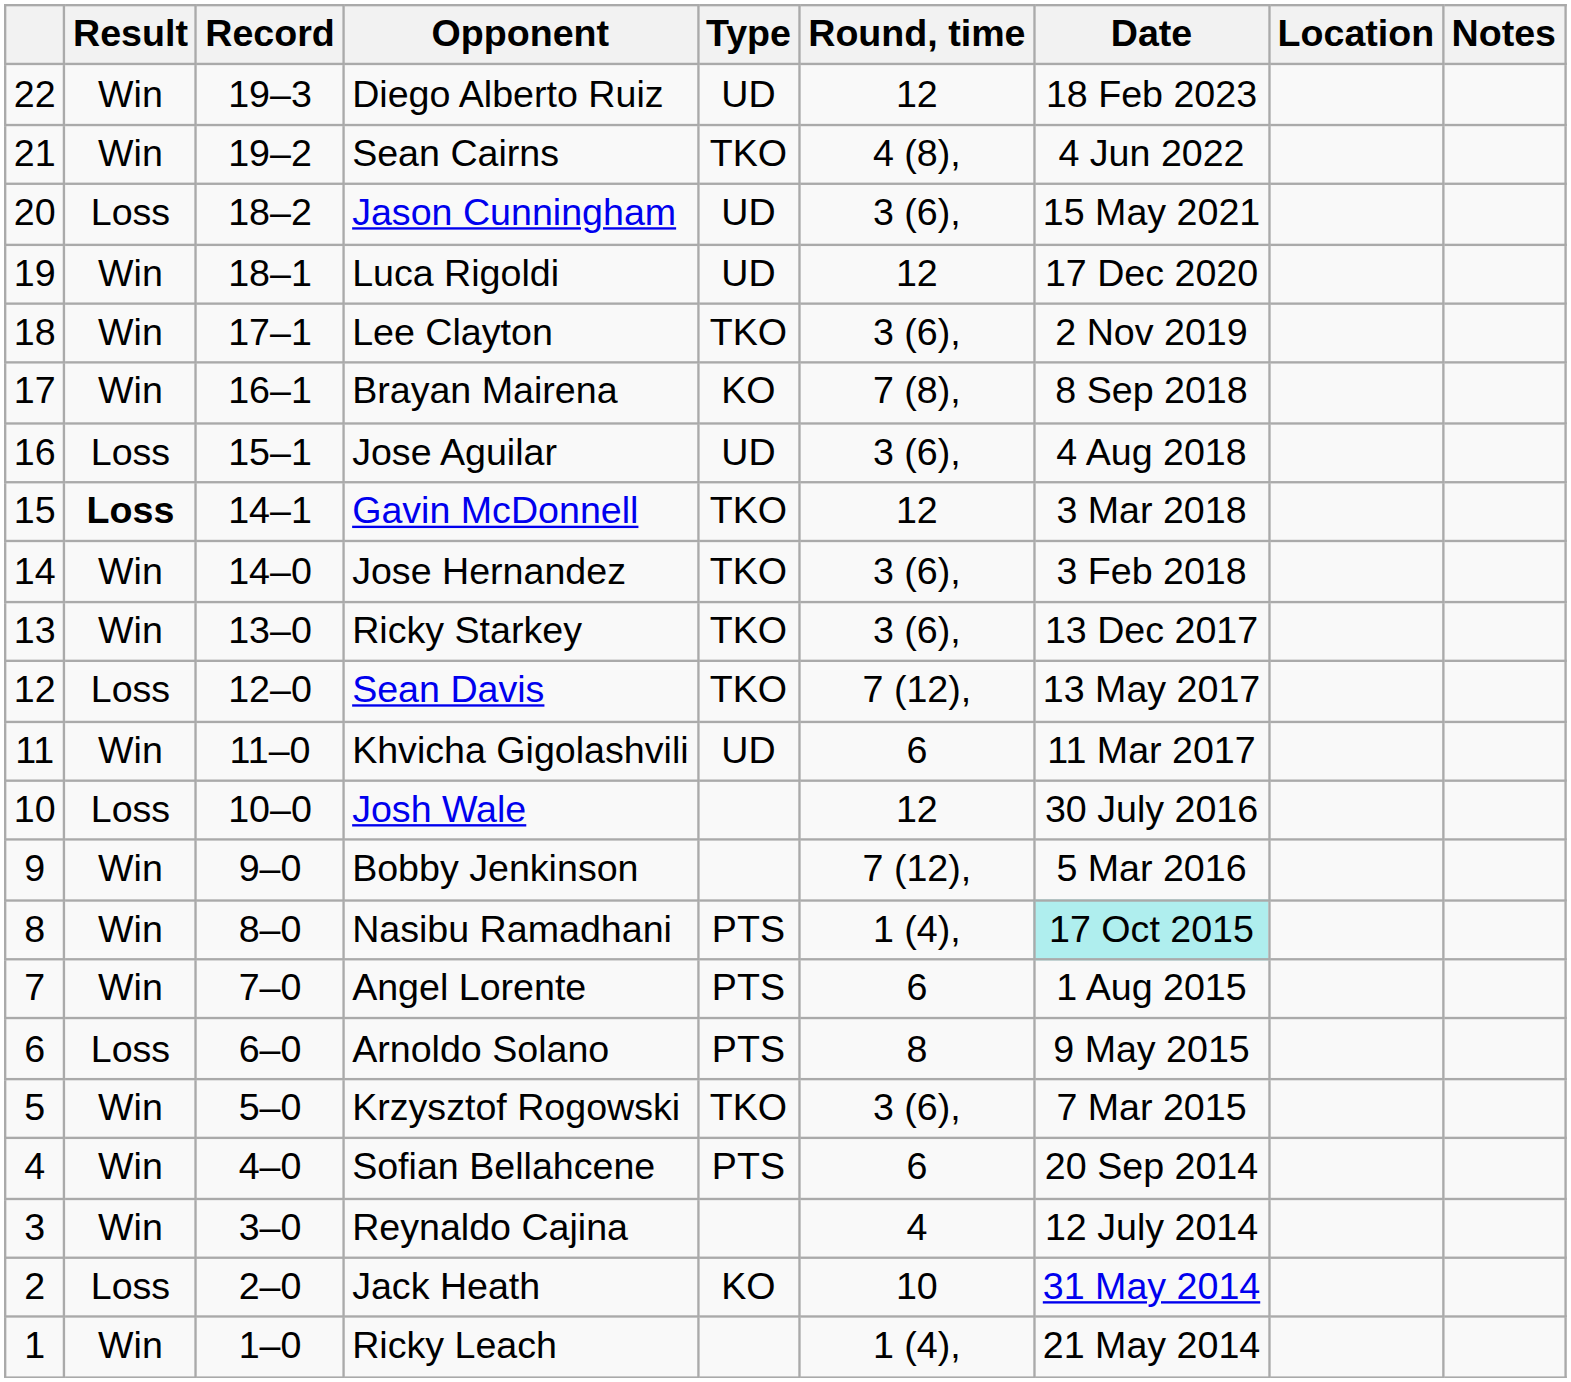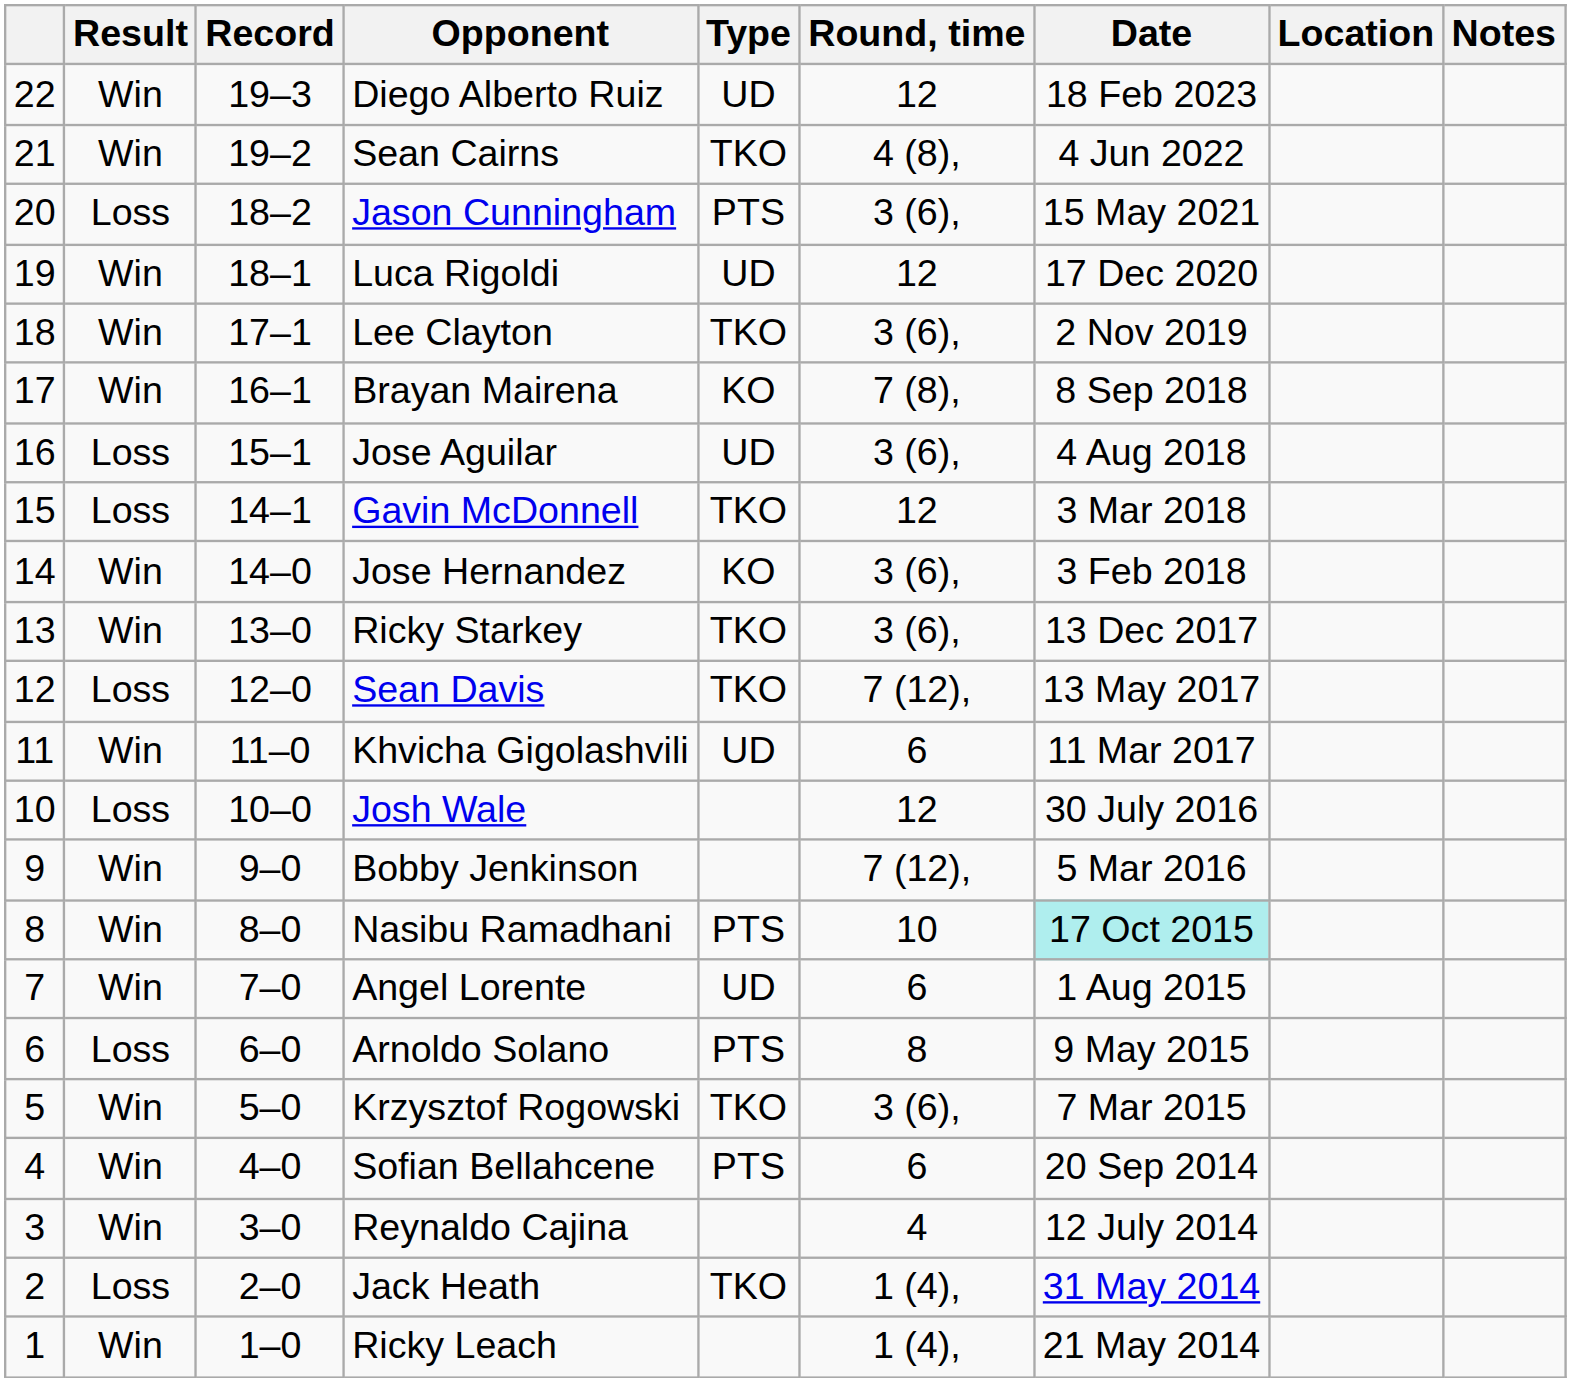 <table class="wikitable" style="text-align:center">
 <tr>
 <th></th>
 <th>Result</th>
 <th>Record</th>
 <th>Opponent</th>
 <th>Type</th>
 <th>Round, time</th>
 <th>Date</th>
 <th>Location</th>
 <th>Notes</th>
 </tr>
 <tr>
 <td>22</td>
 <td> Win</td>
 <td>19–3</td>
 <td align=left> Diego Alberto Ruiz</td>
 <td>UD</td>
 <td>12</td>
 <td>18 Feb 2023</td>
 <td align=left></td>
 <td></td>
 </tr>
 <tr>
 <td>21</td>
 <td>Win</td>
 <td>19–2</td>
 <td align=left> Sean Cairns</td>
 <td>TKO</td>
 <td>4 (8), </td>
 <td>4 Jun 2022</td>
 <td align=left></td>
 <td></td>
 </tr>
 <tr>
 <td>20</td>
 <td>Loss</td>
 <td>18–2</td>
 <td align=left> <a href='#'>Jason Cunningham</a></td>
-<td>UD</td>
+<td>PTS</td>
 <td>3 (6), </td>
 <td>15 May 2021</td>
 <td align=left></td>
 <td align=left></td>
 </tr>
 <tr>
 <td>19</td>
 <td>Win</td>
 <td>18–1</td>
 <td align=left> Luca Rigoldi</td>
 <td>UD</td>
 <td>12</td>
 <td>17 Dec 2020</td>
 <td align=left></td>
 <td align=left></td>
 </tr>
 <tr>
 <td>18</td>
 <td> Win</td>
 <td>17–1</td>
 <td align="left"> Lee Clayton</td>
 <td>TKO</td>
 <td>3 (6), </td>
 <td>2 Nov 2019</td>
 <td align="left"> </td>
 <td></td>
 </tr>
 <tr>
 <td>17</td>
 <td> Win</td>
 <td>16–1</td>
 <td align="left"> Brayan Mairena</td>
 <td>KO</td>
 <td>7 (8), </td>
 <td>8 Sep 2018</td>
 <td align="left"> </td>
 <td></td>
 </tr>
 <tr>
 <td>16</td>
 <td>Loss</td>
 <td>15–1</td>
 <td align="left"> Jose Aguilar</td>
 <td>UD</td>
 <td>3 (6), </td>
 <td>4 Aug 2018</td>
 <td align="left"> </td>
 <td></td>
 </tr>
 <tr>
 <td>15</td>
-<td><strong> Loss</strong></td>
+<td> Loss</td>
 <td>14–1</td>
 <td align="left"> <a href='#'>Gavin McDonnell</a></td>
 <td>TKO</td>
 <td>12</td>
 <td>3 Mar 2018</td>
 <td align="left"> </td>
 <td align="left"></td>
 </tr>
 <tr>
 <td>14</td>
 <td> Win</td>
 <td>14–0</td>
 <td align="left"> Jose Hernandez</td>
-<td>TKO</td>
+<td>KO</td>
 <td>3 (6), </td>
 <td>3 Feb 2018</td>
 <td align="left"> </td>
 <td align="left"></td>
 </tr>
 <tr>
 <td>13</td>
 <td> Win</td>
 <td>13–0</td>
 <td align="left"> Ricky Starkey</td>
 <td>TKO</td>
 <td>3 (6), </td>
 <td>13 Dec 2017</td>
 <td align="left"> </td>
 <td></td>
 </tr>
 <tr>
 <td>12</td>
 <td> Loss</td>
 <td>12–0</td>
 <td align="left"> <a href='#'>Sean Davis</a></td>
 <td>TKO</td>
 <td>7 (12), </td>
 <td>13 May 2017</td>
 <td align="left"> </td>
 <td align="left"></td>
 </tr>
 <tr>
 <td>11</td>
 <td> Win</td>
 <td>11–0</td>
 <td align="left"> Khvicha Gigolashvili</td>
 <td>UD</td>
 <td>6</td>
 <td>11 Mar 2017</td>
 <td align="left"> </td>
 <td align="left"></td>
 </tr>
 <tr>
 <td>10</td>
 <td> Loss</td>
 <td>10–0</td>
 <td align="left"> <a href='#'>Josh Wale</a></td>
 <td></td>
 <td>12</td>
 <td>30 July 2016</td>
 <td align="left"> </td>
 <td align="left"></td>
 </tr>
 <tr>
 <td>9</td>
 <td> Win</td>
 <td>9–0</td>
 <td align="left"> Bobby Jenkinson</td>
 <td></td>
 <td>7 (12), </td>
 <td>5 Mar 2016</td>
 <td align="left"> </td>
 <td align="left"></td>
 </tr>
 <tr>
 <td>8</td>
 <td> Win</td>
 <td>8–0</td>
 <td align="left"> Nasibu Ramadhani</td>
 <td>PTS</td>
-<td>1 (4), </td>
+<td>10</td>
 <td style="background: paleturquoise;">17 Oct 2015</td>
 <td align="left"> </td>
 <td></td>
 </tr>
 <tr>
 <td>7</td>
 <td> Win</td>
 <td>7–0</td>
 <td align="left"> Angel Lorente</td>
-<td>PTS</td>
+<td>UD</td>
 <td>6</td>
 <td>1 Aug 2015</td>
 <td align="left"> </td>
 <td></td>
 </tr>
 <tr>
 <td>6</td>
 <td>Loss</td>
 <td>6–0</td>
 <td align="left"> Arnoldo Solano</td>
 <td>PTS</td>
 <td>8</td>
 <td>9 May 2015</td>
 <td align="left"> </td>
 <td></td>
 </tr>
 <tr>
 <td>5</td>
 <td> Win</td>
 <td>5–0</td>
 <td align="left"> Krzysztof Rogowski</td>
 <td>TKO</td>
 <td>3 (6), </td>
 <td>7 Mar 2015</td>
 <td align="left"> </td>
 <td></td>
 </tr>
 <tr>
 <td>4</td>
 <td> Win</td>
 <td>4–0</td>
 <td align="left"> Sofian Bellahcene</td>
 <td>PTS</td>
 <td>6</td>
 <td>20 Sep 2014</td>
 <td align="left"> </td>
 <td></td>
 </tr>
 <tr>
 <td>3</td>
 <td> Win</td>
 <td>3–0</td>
 <td align="left"> Reynaldo Cajina</td>
 <td></td>
 <td>4</td>
 <td>12 July 2014</td>
 <td align="left"> </td>
 <td></td>
 </tr>
 <tr>
 <td>2</td>
 <td> Loss</td>
 <td>2–0</td>
 <td align="left"> Jack Heath</td>
-<td>KO</td>
-<td>10</td>
+<td>TKO</td>
+<td>1 (4), </td>
 <td><a href='#'>31 May 2014</a></td>
 <td align="left"> </td>
 <td></td>
 </tr>
 <tr>
 <td>1</td>
 <td> Win</td>
 <td>1–0</td>
 <td style="text-align:left;"> Ricky Leach</td>
 <td></td>
 <td>1 (4), </td>
 <td>21 May 2014</td>
 <td style="text-align:left;"> </td>
 <td></td>
 </tr>
 </table>
